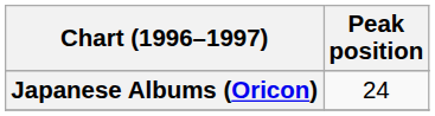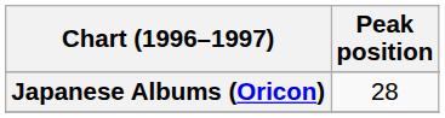 <table class="wikitable sortable plainrowheaders" style="text-align:center">
 <tr>
 <th scope="col">Chart (1996–1997)</th>
 <th scope="col">Peak<br>position</th>
 </tr>
 <tr>
 </tr>
 <tr>
 </tr>
 <tr>
 </tr>
 <tr>
 </tr>
 <tr>
 </tr>
 <tr>
 </tr>
 <tr>
 </tr>
 <tr>
 </tr>
 <tr>
 </tr>
 <tr>
 <th scope="row">Japanese Albums (<a href='#'>Oricon</a>)</th>
-<td>24</td>
+<td>28</td>
 </tr>
 <tr>
 </tr>
 <tr>
 </tr>
 <tr>
 </tr>
 <tr>
 </tr>
 <tr>
 </tr>
 <tr>
 </tr>
 <tr>
 </tr>
 </table>
